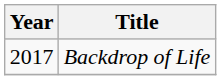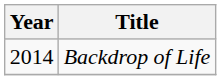 <table class="wikitable plainrowheaders" style="text-align:center;">
 <tr>
 <th>Year</th>
 <th>Title</th>
 </tr>
 <tr>
-<td>2017</td>
+<td>2014</td>
 <td scope="row"><em>Backdrop of Life</em></td>
 </tr>
 <tr>
 </tr>
 </table>
